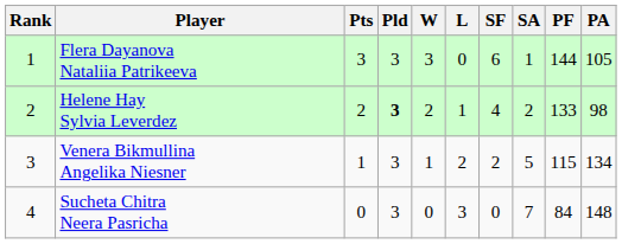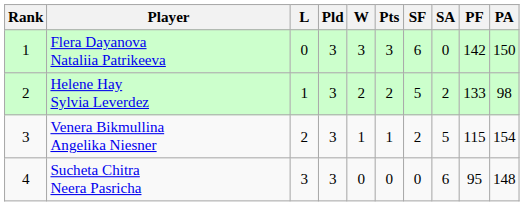 <table class=wikitable style="text-align:center; font-size:90%">
 <tr>
 <th width="20">Rank</th>
 <th width="225">Player</th>
-<th width="20">Pts</th>
+<th width="20">L</th>
 <th width="20">Pld</th>
 <th width="20">W</th>
-<th width="20">L</th>
+<th width="20">Pts</th>
 <th width="20">SF</th>
 <th width="20">SA</th>
 <th width="20">PF</th>
 <th width="20">PA</th>
 </tr>
 <tr bgcolor="#ccffcc">
 <td>1</td>
 <td style="text-align:left"> <a href='#'>Flera Dayanova</a><br> <a href='#'>Nataliia Patrikeeva</a></td>
+<td>0</td>
 <td>3</td>
 <td>3</td>
 <td>3</td>
+<td>6</td>
 <td>0</td>
-<td>6</td>
-<td>1</td>
-<td>144</td>
-<td>105</td>
+<td>142</td>
+<td>150</td>
 </tr>
 <tr bgcolor="#ccffcc">
 <td>2</td>
 <td style="text-align:left"> <a href='#'>Helene Hay</a><br> <a href='#'>Sylvia Leverdez</a></td>
+<td>1</td>
+<td>3</td>
 <td>2</td>
-<td><strong>3</strong></td>
 <td>2</td>
-<td>1</td>
-<td>4</td>
+<td>5</td>
 <td>2</td>
 <td>133</td>
 <td>98</td>
 </tr>
 <tr>
 <td>3</td>
 <td style="text-align:left"> <a href='#'>Venera Bikmullina</a><br> <a href='#'>Angelika Niesner</a></td>
-<td>1</td>
+<td>2</td>
 <td>3</td>
 <td>1</td>
-<td>2</td>
+<td>1</td>
 <td>2</td>
 <td>5</td>
 <td>115</td>
-<td>134</td>
+<td>154</td>
 </tr>
 <tr>
 <td>4</td>
 <td style="text-align:left"> <a href='#'>Sucheta Chitra</a><br> <a href='#'>Neera Pasricha</a></td>
-<td>0</td>
+<td>3</td>
 <td>3</td>
 <td>0</td>
-<td>3</td>
 <td>0</td>
-<td>7</td>
-<td>84</td>
+<td>0</td>
+<td>6</td>
+<td>95</td>
 <td>148</td>
 </tr>
 </table>
